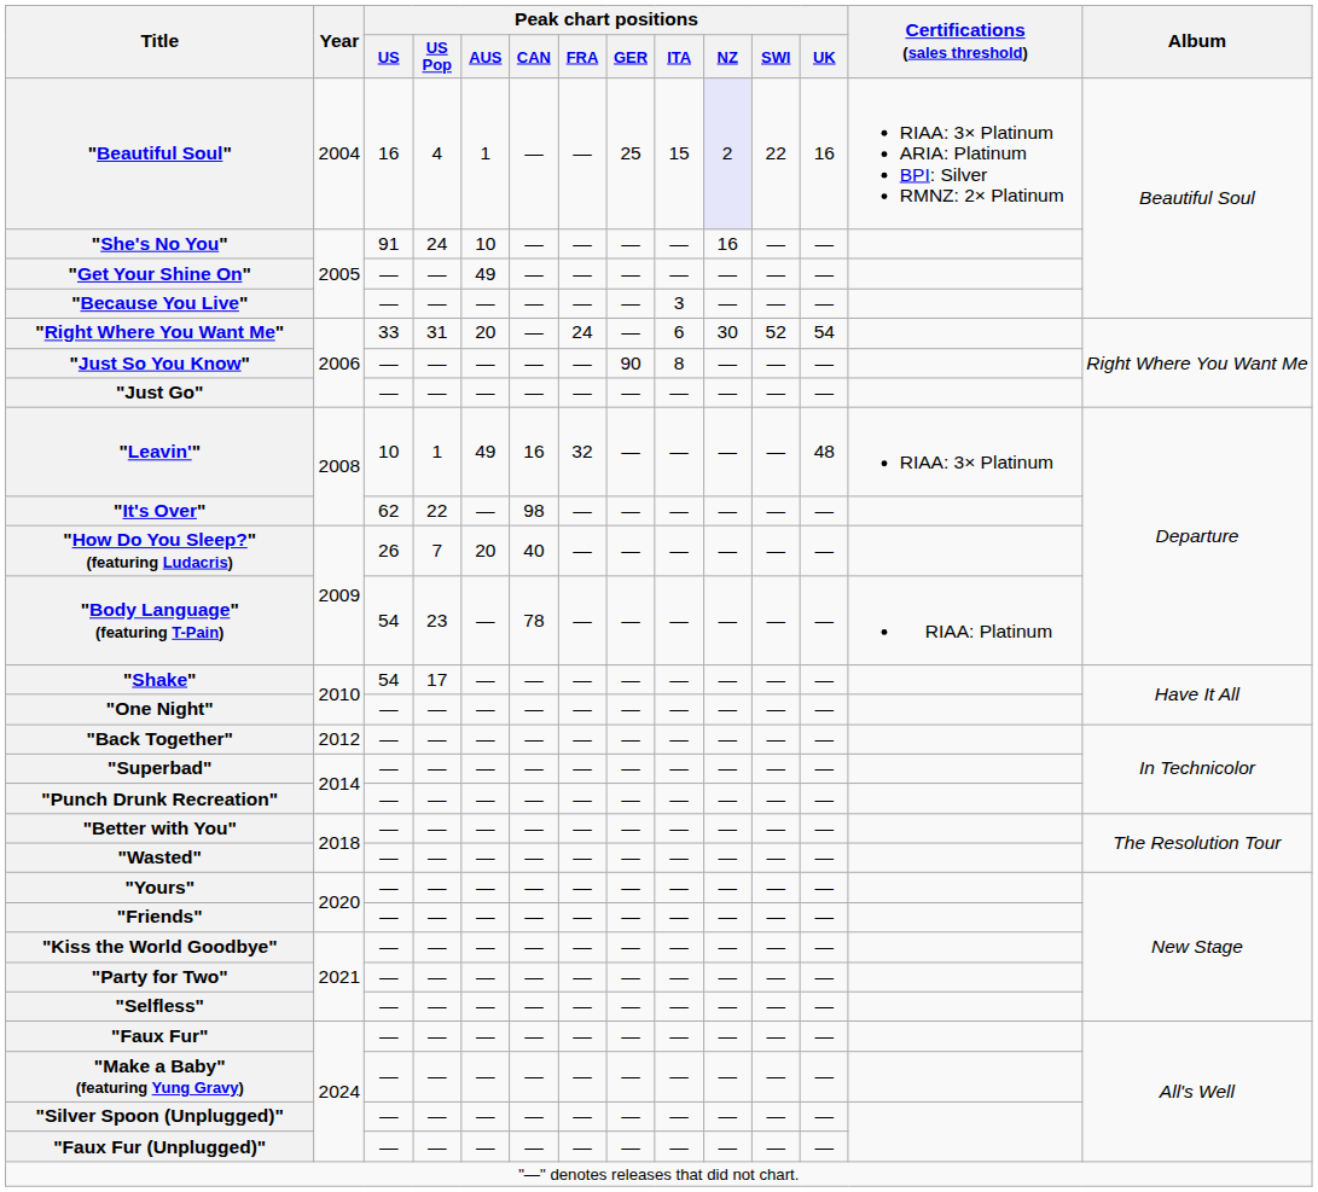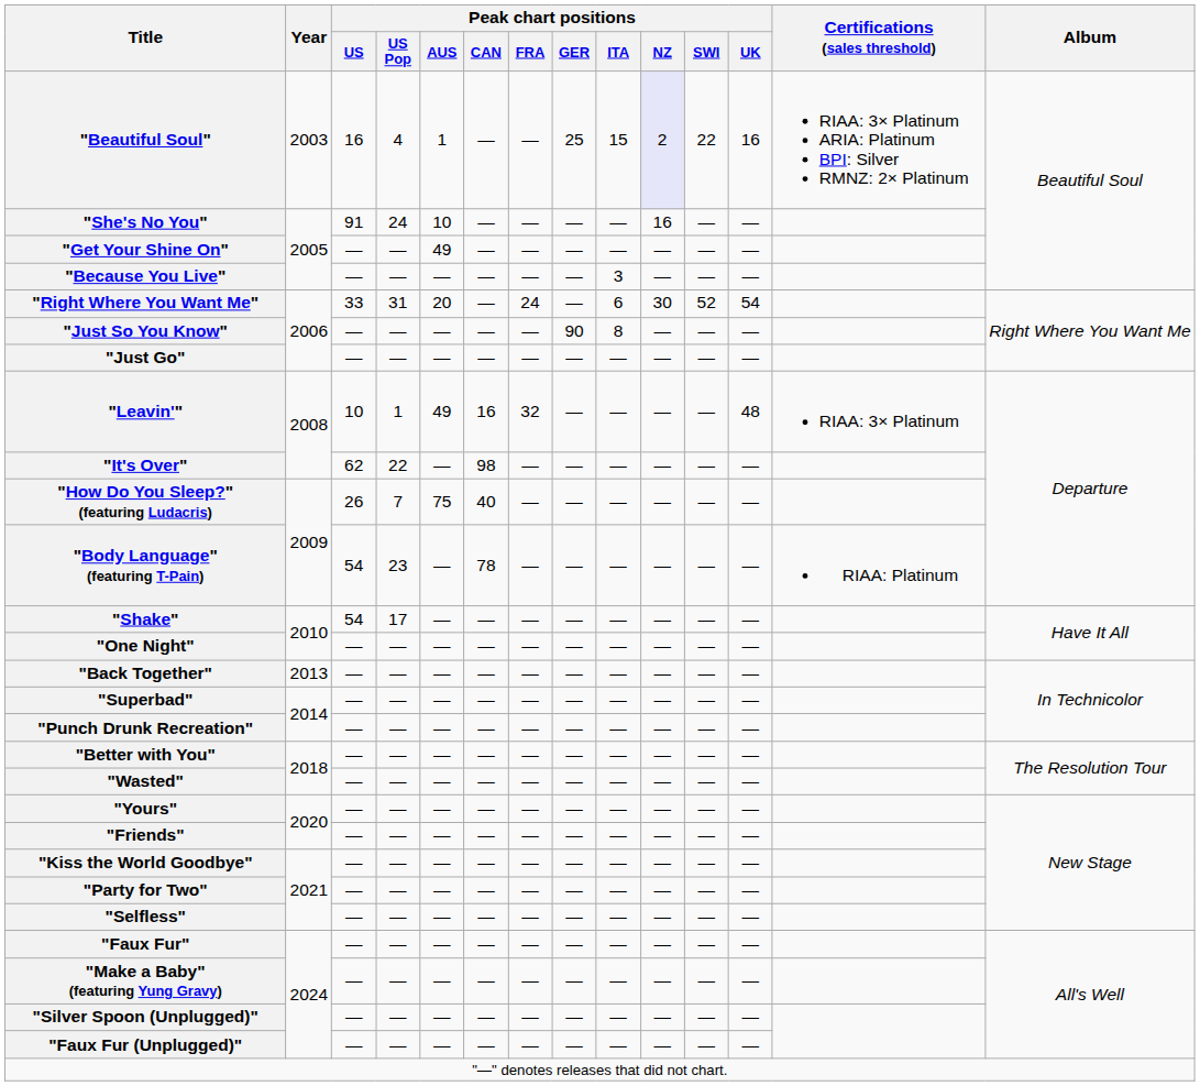 <table class="wikitable plainrowheaders" style="text-align:center;">
 <tr>
 <th rowspan="2" style="width:16em;">Title</th>
 <th rowspan="2">Year</th>
 <th colspan="10">Peak chart positions</th>
 <th rowspan="2" style="width:12em;"><a href='#'>Certifications</a><br><small>(<a href='#'>sales threshold</a>)</small></th>
 <th rowspan="2">Album</th>
 </tr>
 <tr style="font-size:smaller;">
 <th width="35"><a href='#'>US</a><br></th>
 <th width="35"><a href='#'>US Pop</a><br></th>
 <th width="35"><a href='#'>AUS</a><br></th>
 <th width="35"><a href='#'>CAN</a><br></th>
 <th width="35"><a href='#'>FRA</a><br></th>
 <th width="35"><a href='#'>GER</a><br></th>
 <th width="35"><a href='#'>ITA</a><br></th>
 <th width="35"><a href='#'>NZ</a><br></th>
 <th width="35"><a href='#'>SWI</a><br></th>
 <th width="35"><a href='#'>UK</a><br></th>
 </tr>
 <tr>
 <th scope="row">"<a href='#'>Beautiful Soul</a>"</th>
-<td>2004</td>
+<td>2003</td>
 <td>16</td>
 <td>4</td>
 <td>1</td>
 <td>—</td>
 <td>—</td>
 <td>25</td>
 <td>15</td>
 <td style="background: lavender;">2</td>
 <td>22</td>
 <td>16</td>
 <td align="left"><br><ul><li>RIAA: 3× Platinum</li><li>ARIA: Platinum</li><li><a href='#'>BPI</a>: Silver</li><li>RMNZ: 2× Platinum</li></ul></td>
 <td rowspan="4"><em>Beautiful Soul</em></td>
 </tr>
 <tr>
 <th scope="row">"<a href='#'>She's No You</a>"</th>
 <td rowspan="3">2005</td>
 <td>91</td>
 <td>24</td>
 <td>10</td>
 <td>—</td>
 <td>—</td>
 <td>—</td>
 <td>—</td>
 <td>16</td>
 <td>—</td>
 <td>—</td>
 <td></td>
 </tr>
 <tr>
 <th scope="row">"<a href='#'>Get Your Shine On</a>"</th>
 <td>—</td>
 <td>—</td>
 <td>49</td>
 <td>—</td>
 <td>—</td>
 <td>—</td>
 <td>—</td>
 <td>—</td>
 <td>—</td>
 <td>—</td>
 <td></td>
 </tr>
 <tr>
 <th scope="row">"<a href='#'>Because You Live</a>"</th>
 <td>—</td>
 <td>—</td>
 <td>—</td>
 <td>—</td>
 <td>—</td>
 <td>—</td>
 <td>3</td>
 <td>—</td>
 <td>—</td>
 <td>—</td>
 <td></td>
 </tr>
 <tr>
 <th scope="row">"<a href='#'>Right Where You Want Me</a>"</th>
 <td rowspan="3">2006</td>
 <td>33</td>
 <td>31</td>
 <td>20</td>
 <td>—</td>
 <td>24</td>
 <td>—</td>
 <td>6</td>
 <td>30</td>
 <td>52</td>
 <td>54</td>
 <td></td>
 <td rowspan="3"><em>Right Where You Want Me</em></td>
 </tr>
 <tr>
 <th scope="row">"<a href='#'>Just So You Know</a>"</th>
 <td>—</td>
 <td>—</td>
 <td>—</td>
 <td>—</td>
 <td>—</td>
 <td>90</td>
 <td>8</td>
 <td>—</td>
 <td>—</td>
 <td>—</td>
 <td></td>
 </tr>
 <tr>
 <th scope="row">"Just Go"</th>
 <td>—</td>
 <td>—</td>
 <td>—</td>
 <td>—</td>
 <td>—</td>
 <td>—</td>
 <td>—</td>
 <td>—</td>
 <td>—</td>
 <td>—</td>
 <td></td>
 </tr>
 <tr>
 <th scope="row">"<a href='#'>Leavin'</a>"</th>
 <td rowspan="2">2008</td>
 <td>10</td>
 <td>1</td>
 <td>49</td>
 <td>16</td>
 <td>32</td>
 <td>—</td>
 <td>—</td>
 <td>—</td>
 <td>—</td>
 <td>48</td>
 <td align="left"><br><ul><li>RIAA: 3× Platinum</li></ul></td>
 <td rowspan="4"><em>Departure</em></td>
 </tr>
 <tr>
 <th scope="row">"<a href='#'>It's Over</a>"</th>
 <td>62</td>
 <td>22</td>
 <td>—</td>
 <td>98</td>
 <td>—</td>
 <td>—</td>
 <td>—</td>
 <td>—</td>
 <td>—</td>
 <td>—</td>
 <td></td>
 </tr>
 <tr>
 <th scope="row">"<a href='#'>How Do You Sleep?</a>"<br><small>(featuring <a href='#'>Ludacris</a>)</small></th>
 <td rowspan="2">2009</td>
 <td>26</td>
 <td>7</td>
-<td>20</td>
+<td>75</td>
 <td>40</td>
 <td>—</td>
 <td>—</td>
 <td>—</td>
 <td>—</td>
 <td>—</td>
 <td>—</td>
 <td></td>
 </tr>
 <tr>
 <th scope="row">"<a href='#'>Body Language</a>"<br><small>(featuring <a href='#'>T-Pain</a>)</small></th>
 <td>54</td>
 <td>23</td>
 <td>—</td>
 <td>78</td>
 <td>—</td>
 <td>—</td>
 <td>—</td>
 <td>—</td>
 <td>—</td>
 <td>—</td>
 <td><br><ul><li>RIAA: Platinum</li></ul></td>
 </tr>
 <tr>
 <th scope="row">"<a href='#'>Shake</a>"</th>
 <td rowspan="2">2010</td>
 <td>54</td>
 <td>17</td>
 <td>—</td>
 <td>—</td>
 <td>—</td>
 <td>—</td>
 <td>—</td>
 <td>—</td>
 <td>—</td>
 <td>—</td>
 <td></td>
 <td rowspan ="2"><em>Have It All</em></td>
 </tr>
 <tr>
 <th scope="row">"One Night"</th>
 <td>—</td>
 <td>—</td>
 <td>—</td>
 <td>—</td>
 <td>—</td>
 <td>—</td>
 <td>—</td>
 <td>—</td>
 <td>—</td>
 <td>—</td>
 <td></td>
 </tr>
 <tr>
 <th scope="row">"Back Together"</th>
-<td>2012</td>
+<td>2013</td>
 <td>—</td>
 <td>—</td>
 <td>—</td>
 <td>—</td>
 <td>—</td>
 <td>—</td>
 <td>—</td>
 <td>—</td>
 <td>—</td>
 <td>—</td>
 <td></td>
 <td rowspan="3"><em>In Technicolor</em></td>
 </tr>
 <tr>
 <th scope="row">"Superbad"</th>
 <td rowspan="2">2014</td>
 <td>—</td>
 <td>—</td>
 <td>—</td>
 <td>—</td>
 <td>—</td>
 <td>—</td>
 <td>—</td>
 <td>—</td>
 <td>—</td>
 <td>—</td>
 <td></td>
 </tr>
 <tr>
 <th scope="row">"Punch Drunk Recreation"</th>
 <td>—</td>
 <td>—</td>
 <td>—</td>
 <td>—</td>
 <td>—</td>
 <td>—</td>
 <td>—</td>
 <td>—</td>
 <td>—</td>
 <td>—</td>
 <td></td>
 </tr>
 <tr>
 <th scope="row">"Better with You"</th>
 <td rowspan="2">2018</td>
 <td>—</td>
 <td>—</td>
 <td>—</td>
 <td>—</td>
 <td>—</td>
 <td>—</td>
 <td>—</td>
 <td>—</td>
 <td>—</td>
 <td>—</td>
 <td></td>
 <td rowspan="2"><em>The Resolution Tour</em></td>
 </tr>
 <tr>
 <th scope="row">"Wasted"</th>
 <td>—</td>
 <td>—</td>
 <td>—</td>
 <td>—</td>
 <td>—</td>
 <td>—</td>
 <td>—</td>
 <td>—</td>
 <td>—</td>
 <td>—</td>
 <td></td>
 </tr>
 <tr>
 <th scope="row">"Yours"</th>
 <td rowspan="2">2020</td>
 <td>—</td>
 <td>—</td>
 <td>—</td>
 <td>—</td>
 <td>—</td>
 <td>—</td>
 <td>—</td>
 <td>—</td>
 <td>—</td>
 <td>—</td>
 <td></td>
 <td rowspan="5"><em>New Stage</em></td>
 </tr>
 <tr>
 <th scope="row">"Friends"</th>
 <td>—</td>
 <td>—</td>
 <td>—</td>
 <td>—</td>
 <td>—</td>
 <td>—</td>
 <td>—</td>
 <td>—</td>
 <td>—</td>
 <td>—</td>
 <td></td>
 </tr>
 <tr>
 <th scope="row">"Kiss the World Goodbye"</th>
 <td rowspan="3">2021</td>
 <td>—</td>
 <td>—</td>
 <td>—</td>
 <td>—</td>
 <td>—</td>
 <td>—</td>
 <td>—</td>
 <td>—</td>
 <td>—</td>
 <td>—</td>
 <td></td>
 </tr>
 <tr>
 <th scope="row">"Party for Two"</th>
 <td>—</td>
 <td>—</td>
 <td>—</td>
 <td>—</td>
 <td>—</td>
 <td>—</td>
 <td>—</td>
 <td>—</td>
 <td>—</td>
 <td>—</td>
 <td></td>
 </tr>
 <tr>
 <th scope="row">"Selfless"</th>
 <td>—</td>
 <td>—</td>
 <td>—</td>
 <td>—</td>
 <td>—</td>
 <td>—</td>
 <td>—</td>
 <td>—</td>
 <td>—</td>
 <td>—</td>
 <td></td>
 </tr>
 <tr>
 <th scope="row">"Faux Fur"</th>
 <td rowspan="4">2024</td>
 <td>—</td>
 <td>—</td>
 <td>—</td>
 <td>—</td>
 <td>—</td>
 <td>—</td>
 <td>—</td>
 <td>—</td>
 <td>—</td>
 <td>—</td>
 <td></td>
 <td rowspan="4"><em>All's Well</em></td>
 </tr>
 <tr>
 <th scope="row">"Make a Baby"<br><small>(featuring <a href='#'>Yung Gravy</a>)</small></th>
 <td>—</td>
 <td>—</td>
 <td>—</td>
 <td>—</td>
 <td>—</td>
 <td>—</td>
 <td>—</td>
 <td>—</td>
 <td>—</td>
 <td>—</td>
 <td></td>
 </tr>
 <tr>
 <th scope="row">"Silver Spoon (Unplugged)"</th>
 <td>—</td>
 <td>—</td>
 <td>—</td>
 <td>—</td>
 <td>—</td>
 <td>—</td>
 <td>—</td>
 <td>—</td>
 <td>—</td>
 <td>—</td>
 </tr>
 <tr>
 <th scope="row">"Faux Fur (Unplugged)"</th>
 <td>—</td>
 <td>—</td>
 <td>—</td>
 <td>—</td>
 <td>—</td>
 <td>—</td>
 <td>—</td>
 <td>—</td>
 <td>—</td>
 <td>—</td>
 </tr>
 <tr>
 <td colspan="17" style="font-size: 85%">"—" denotes releases that did not chart.</td>
 </tr>
 </table>
